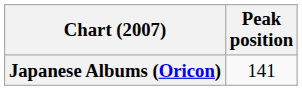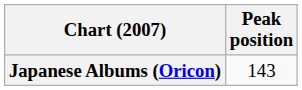 <table class="wikitable sortable plainrowheaders">
 <tr>
 <th>Chart (2007)</th>
 <th>Peak<br>position</th>
 </tr>
 <tr>
 <th scope="row">Japanese Albums (<a href='#'>Oricon</a>)</th>
-<td align="center">141</td>
+<td align="center">143</td>
 </tr>
 </table>
